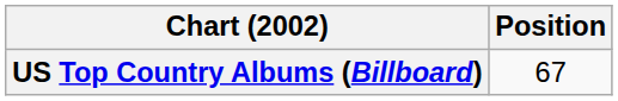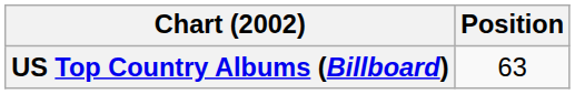 <table class="wikitable plainrowheaders" style="text-align:center">
 <tr>
 <th scope="col">Chart (2002)</th>
 <th scope="col">Position</th>
 </tr>
 <tr>
 <th scope="row">US <a href='#'>Top Country Albums</a> (<em><a href='#'>Billboard</a></em>)</th>
-<td>67</td>
+<td>63</td>
 </tr>
 </table>
